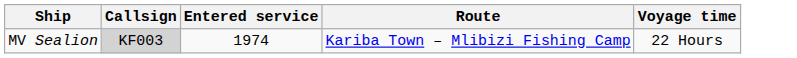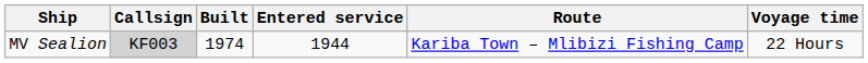 <table class="wikitable">
 <tr>
 <th>Ship</th>
 <th>Callsign</th>
+<th>Built</th>
 <th>Entered service</th>
 <th>Route</th>
 <th>Voyage time</th>
 </tr>
 <tr>
 <td>MV <em>Sealion</em></td>
 <td align="Center" style="background: lightgrey;">KF003</td>
 <td align="Center">1974</td>
+<td align="Center">1944</td>
 <td><a href='#'>Kariba Town</a> – <a href='#'>Mlibizi Fishing Camp</a></td>
 <td align="Center">22 Hours</td>
 </tr>
 </table>
